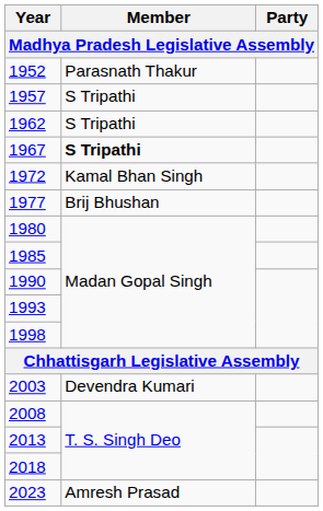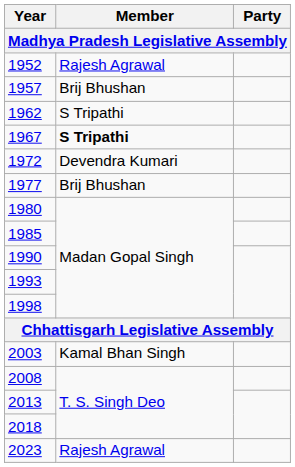 <table class="wikitable">
 <tr>
 <th>Year</th>
 <th>Member</th>
 <th colspan=2>Party</th>
 </tr>
 <tr>
 <th colspan=4><a href='#'>Madhya Pradesh Legislative Assembly</a></th>
 </tr>
 <tr>
 <td><a href='#'>1952</a></td>
-<td>Parasnath Thakur</td>
+<td><a href='#'>Rajesh Agrawal</a></td>
 <td></td>
 </tr>
 <tr>
 <td><a href='#'>1957</a></td>
-<td>S Tripathi</td>
+<td>Brij Bhushan</td>
 </tr>
 <tr>
 <td><a href='#'>1962</a></td>
 <td>S Tripathi</td>
 <td></td>
 </tr>
 <tr>
 <td><a href='#'>1967</a></td>
 <td><strong>S Tripathi</strong></td>
 <td></td>
 </tr>
 <tr>
 <td><a href='#'>1972</a></td>
-<td>Kamal Bhan Singh</td>
+<td>Devendra Kumari</td>
 </tr>
 <tr>
 <td><a href='#'>1977</a></td>
 <td>Brij Bhushan</td>
 <td></td>
 </tr>
 <tr>
 <td><a href='#'>1980</a></td>
 <td rowspan="5">Madan Gopal Singh</td>
 <td></td>
 </tr>
 <tr>
 <td><a href='#'>1985</a></td>
 <td></td>
 </tr>
 <tr>
 <td><a href='#'>1990</a></td>
 </tr>
 <tr>
 <td><a href='#'>1993</a></td>
 </tr>
 <tr>
 <td><a href='#'>1998</a></td>
 </tr>
 <tr>
 <th colspan=4><a href='#'>Chhattisgarh Legislative Assembly</a></th>
 </tr>
 <tr>
 <td><a href='#'>2003</a></td>
-<td>Devendra Kumari</td>
+<td>Kamal Bhan Singh</td>
 <td></td>
 </tr>
 <tr>
 <td><a href='#'>2008</a></td>
 <td rowspan="3"><a href='#'>T. S. Singh Deo</a></td>
 <td></td>
 </tr>
 <tr>
 <td><a href='#'>2013</a></td>
 </tr>
 <tr>
 <td><a href='#'>2018</a></td>
 </tr>
 <tr>
 <td><a href='#'>2023</a></td>
-<td>Amresh Prasad</td>
+<td><a href='#'>Rajesh Agrawal</a></td>
 <td></td>
 </tr>
 </table>
